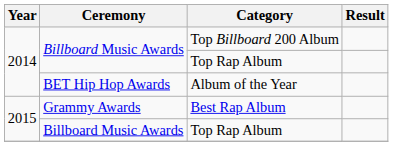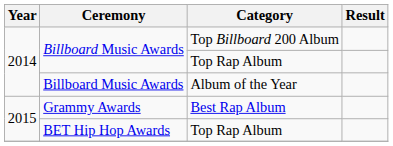 <table class="wikitable">
 <tr>
 <th>Year</th>
 <th>Ceremony</th>
 <th>Category</th>
 <th>Result</th>
 </tr>
 <tr>
 <td rowspan="3">2014</td>
 <td rowspan="2"><a href='#'><em>Billboard</em> Music Awards</a></td>
 <td>Top <em>Billboard</em> 200 Album</td>
 <td></td>
 </tr>
 <tr>
 <td>Top Rap Album</td>
 <td></td>
 </tr>
 <tr>
-<td rowspan="1"><a href='#'>BET Hip Hop Awards</a></td>
+<td rowspan="1"><a href='#'>Billboard Music Awards</a></td>
 <td>Album of the Year</td>
 <td></td>
 </tr>
 <tr>
 <td rowspan="2">2015</td>
 <td rowspan="1"><a href='#'>Grammy Awards</a></td>
 <td><a href='#'>Best Rap Album</a></td>
 <td></td>
 </tr>
 <tr>
-<td rowspan="1"><a href='#'>Billboard Music Awards</a></td>
+<td rowspan="1"><a href='#'>BET Hip Hop Awards</a></td>
 <td>Top Rap Album</td>
 <td></td>
 </tr>
 <tr>
 </tr>
 </table>
